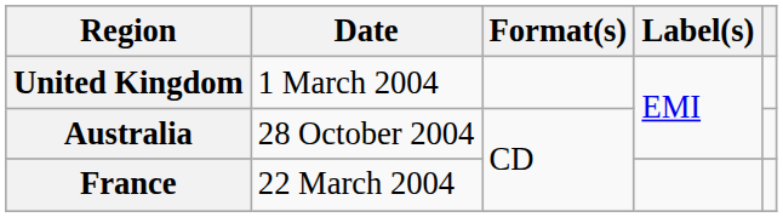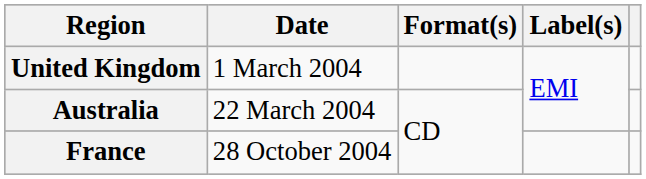 <table class="wikitable plainrowheaders">
 <tr>
 <th scope="col">Region</th>
 <th scope="col">Date</th>
 <th scope="col">Format(s)</th>
 <th scope="col">Label(s)</th>
 <th scope="col"></th>
 </tr>
 <tr>
 <th scope="row">United Kingdom</th>
 <td>1 March 2004</td>
 <td></td>
 <td rowspan="2"><a href='#'>EMI</a></td>
 <td></td>
 </tr>
 <tr>
 <th scope="row">Australia</th>
-<td>28 October 2004</td>
+<td>22 March 2004</td>
 <td rowspan="2">CD</td>
 <td></td>
 </tr>
 <tr>
 <th scope="row">France</th>
-<td>22 March 2004</td>
+<td>28 October 2004</td>
 <td></td>
 <td></td>
 </tr>
 </table>
